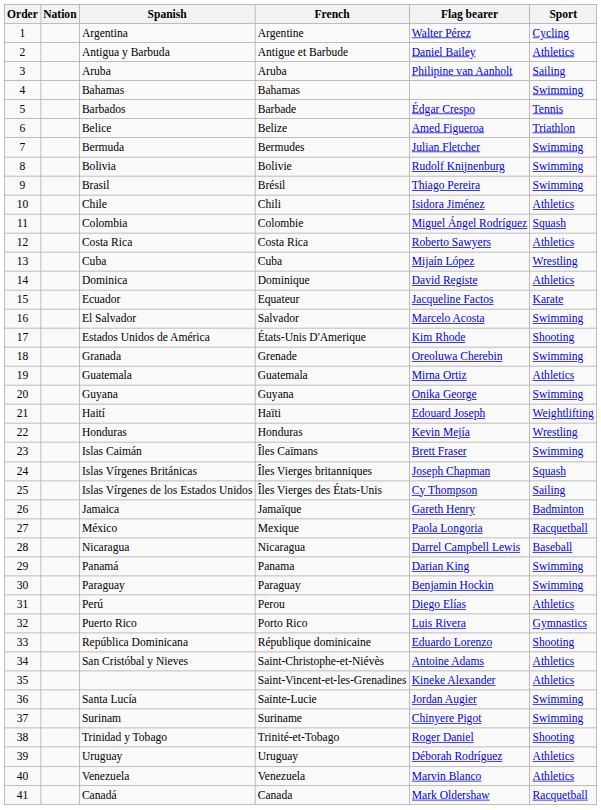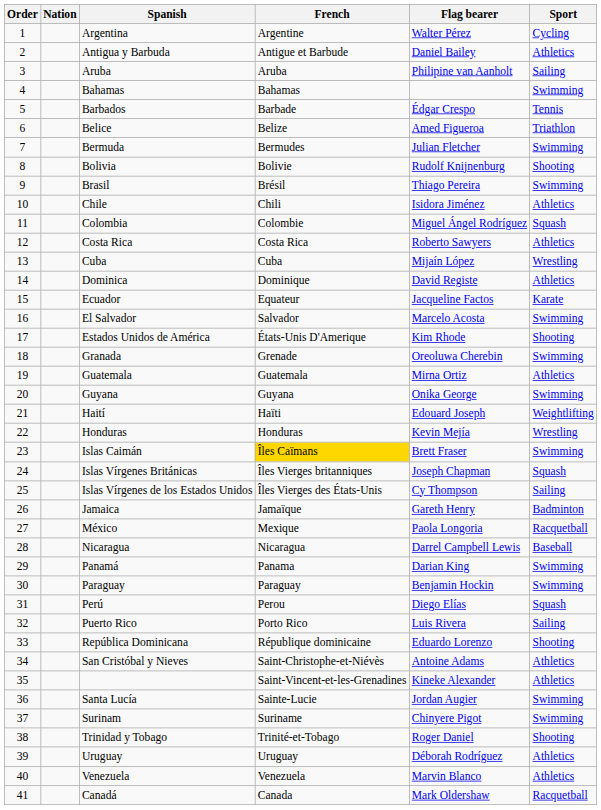 <table class="sortable wikitable" style="font-size:95%">
 <tr>
 <th>Order</th>
 <th>Nation</th>
 <th>Spanish</th>
 <th>French</th>
 <th>Flag bearer</th>
 <th>Sport</th>
 </tr>
 <tr>
 <td align=center>1</td>
 <td></td>
 <td>Argentina</td>
 <td>Argentine</td>
 <td><a href='#'>Walter Pérez</a></td>
 <td><a href='#'>Cycling</a></td>
 </tr>
 <tr>
 <td align=center>2</td>
 <td></td>
 <td>Antigua y Barbuda</td>
 <td>Antigue et Barbude</td>
 <td><a href='#'>Daniel Bailey</a></td>
 <td><a href='#'>Athletics</a></td>
 </tr>
 <tr>
 <td align=center>3</td>
 <td></td>
 <td>Aruba</td>
 <td>Aruba</td>
 <td><a href='#'>Philipine van Aanholt</a></td>
 <td><a href='#'>Sailing</a></td>
 </tr>
 <tr>
 <td align=center>4</td>
 <td></td>
 <td>Bahamas</td>
 <td>Bahamas</td>
 <td></td>
 <td><a href='#'>Swimming</a></td>
 </tr>
 <tr>
 <td align=center>5</td>
 <td></td>
 <td>Barbados</td>
 <td>Barbade</td>
 <td><a href='#'>Édgar Crespo</a></td>
 <td><a href='#'>Tennis</a></td>
 </tr>
 <tr>
 <td align=center>6</td>
 <td></td>
 <td>Belice</td>
 <td>Belize</td>
 <td><a href='#'>Amed Figueroa</a></td>
 <td><a href='#'>Triathlon</a></td>
 </tr>
 <tr>
 <td align=center>7</td>
 <td></td>
 <td>Bermuda</td>
 <td>Bermudes</td>
 <td><a href='#'>Julian Fletcher</a></td>
 <td><a href='#'>Swimming</a></td>
 </tr>
 <tr>
 <td align=center>8</td>
 <td></td>
 <td>Bolivia</td>
 <td>Bolivie</td>
 <td><a href='#'>Rudolf Knijnenburg</a></td>
-<td><a href='#'>Swimming</a></td>
+<td><a href='#'>Shooting</a></td>
 </tr>
 <tr>
 <td align=center>9</td>
 <td></td>
 <td>Brasil</td>
 <td>Brésil</td>
 <td><a href='#'>Thiago Pereira</a></td>
 <td><a href='#'>Swimming</a></td>
 </tr>
 <tr>
 <td align=center>10</td>
 <td></td>
 <td>Chile</td>
 <td>Chili</td>
 <td><a href='#'>Isidora Jiménez</a></td>
 <td><a href='#'>Athletics</a></td>
 </tr>
 <tr>
 <td align=center>11</td>
 <td></td>
 <td>Colombia</td>
 <td>Colombie</td>
 <td><a href='#'>Miguel Ángel Rodríguez</a></td>
 <td><a href='#'>Squash</a></td>
 </tr>
 <tr>
 <td align=center>12</td>
 <td></td>
 <td>Costa Rica</td>
 <td>Costa Rica</td>
 <td><a href='#'>Roberto Sawyers</a></td>
 <td><a href='#'>Athletics</a></td>
 </tr>
 <tr>
 <td align=center>13</td>
 <td></td>
 <td>Cuba</td>
 <td>Cuba</td>
 <td><a href='#'>Mijaín López</a></td>
 <td><a href='#'>Wrestling</a></td>
 </tr>
 <tr>
 <td align=center>14</td>
 <td></td>
 <td>Dominica</td>
 <td>Dominique</td>
 <td><a href='#'>David Registe</a></td>
 <td><a href='#'>Athletics</a></td>
 </tr>
 <tr>
 <td align=center>15</td>
 <td></td>
 <td>Ecuador</td>
 <td>Equateur</td>
 <td><a href='#'>Jacqueline Factos</a></td>
 <td><a href='#'>Karate</a></td>
 </tr>
 <tr>
 <td align=center>16</td>
 <td></td>
 <td>El Salvador</td>
 <td>Salvador</td>
 <td><a href='#'>Marcelo Acosta</a></td>
 <td><a href='#'>Swimming</a></td>
 </tr>
 <tr>
 <td align=center>17</td>
 <td></td>
 <td>Estados Unidos de América</td>
 <td>États-Unis D'Amerique</td>
 <td><a href='#'>Kim Rhode</a></td>
 <td><a href='#'>Shooting</a></td>
 </tr>
 <tr>
 <td align=center>18</td>
 <td></td>
 <td>Granada</td>
 <td>Grenade</td>
 <td><a href='#'>Oreoluwa Cherebin</a></td>
 <td><a href='#'>Swimming</a></td>
 </tr>
 <tr>
 <td align=center>19</td>
 <td></td>
 <td>Guatemala</td>
 <td>Guatemala</td>
 <td><a href='#'>Mirna Ortiz</a></td>
 <td><a href='#'>Athletics</a></td>
 </tr>
 <tr>
 <td align=center>20</td>
 <td></td>
 <td>Guyana</td>
 <td>Guyana</td>
 <td><a href='#'>Onika George</a></td>
 <td><a href='#'>Swimming</a></td>
 </tr>
 <tr>
 <td align=center>21</td>
 <td></td>
 <td>Haití</td>
 <td>Haïti</td>
 <td><a href='#'>Edouard Joseph</a></td>
 <td><a href='#'>Weightlifting</a></td>
 </tr>
 <tr>
 <td align=center>22</td>
 <td></td>
 <td>Honduras</td>
 <td>Honduras</td>
 <td><a href='#'>Kevin Mejía</a></td>
 <td><a href='#'>Wrestling</a></td>
 </tr>
 <tr>
 <td align=center>23</td>
 <td></td>
 <td>Islas Caimán</td>
-<td>Îles Caïmans</td>
+<td style="background: gold;">Îles Caïmans</td>
 <td><a href='#'>Brett Fraser</a></td>
 <td><a href='#'>Swimming</a></td>
 </tr>
 <tr>
 <td align=center>24</td>
 <td></td>
 <td>Islas Vírgenes Británicas</td>
 <td>Îles Vierges britanniques</td>
 <td><a href='#'>Joseph Chapman</a></td>
 <td><a href='#'>Squash</a></td>
 </tr>
 <tr>
 <td align=center>25</td>
 <td></td>
 <td>Islas Vírgenes de los Estados Unidos</td>
 <td>Îles Vierges des États-Unis</td>
 <td><a href='#'>Cy Thompson</a></td>
 <td><a href='#'>Sailing</a></td>
 </tr>
 <tr>
 <td align=center>26</td>
 <td></td>
 <td>Jamaica</td>
 <td>Jamaïque</td>
 <td><a href='#'>Gareth Henry</a></td>
 <td><a href='#'>Badminton</a></td>
 </tr>
 <tr>
 <td align=center>27</td>
 <td></td>
 <td>México</td>
 <td>Mexique</td>
 <td><a href='#'>Paola Longoria</a></td>
 <td><a href='#'>Racquetball</a></td>
 </tr>
 <tr>
 <td align=center>28</td>
 <td></td>
 <td>Nicaragua</td>
 <td>Nicaragua</td>
 <td><a href='#'>Darrel Campbell Lewis</a></td>
 <td><a href='#'>Baseball</a></td>
 </tr>
 <tr>
 <td align=center>29</td>
 <td></td>
 <td>Panamá</td>
 <td>Panama</td>
 <td><a href='#'>Darian King</a></td>
 <td><a href='#'>Swimming</a></td>
 </tr>
 <tr>
 <td align=center>30</td>
 <td></td>
 <td>Paraguay</td>
 <td>Paraguay</td>
 <td><a href='#'>Benjamin Hockin</a></td>
 <td><a href='#'>Swimming</a></td>
 </tr>
 <tr>
 <td align=center>31</td>
 <td></td>
 <td>Perú</td>
 <td>Perou</td>
 <td><a href='#'>Diego Elías</a></td>
-<td><a href='#'>Athletics</a></td>
+<td><a href='#'>Squash</a></td>
 </tr>
 <tr>
 <td align=center>32</td>
 <td></td>
 <td>Puerto Rico</td>
 <td>Porto Rico</td>
 <td><a href='#'>Luis Rivera</a></td>
-<td><a href='#'>Gymnastics</a></td>
+<td><a href='#'>Sailing</a></td>
 </tr>
 <tr>
 <td align=center>33</td>
 <td></td>
 <td>República Dominicana</td>
 <td>République dominicaine</td>
 <td><a href='#'>Eduardo Lorenzo</a></td>
 <td><a href='#'>Shooting</a></td>
 </tr>
 <tr>
 <td align=center>34</td>
 <td></td>
 <td>San Cristóbal y Nieves</td>
 <td>Saint-Christophe-et-Niévès</td>
 <td><a href='#'>Antoine Adams</a></td>
 <td><a href='#'>Athletics</a></td>
 </tr>
 <tr>
 <td align=center>35</td>
 <td></td>
 <td></td>
 <td>Saint-Vincent-et-les-Grenadines</td>
 <td><a href='#'>Kineke Alexander</a></td>
 <td><a href='#'>Athletics</a></td>
 </tr>
 <tr>
 <td align=center>36</td>
 <td></td>
 <td>Santa Lucía</td>
 <td>Sainte-Lucie</td>
 <td><a href='#'>Jordan Augier</a></td>
 <td><a href='#'>Swimming</a></td>
 </tr>
 <tr>
 <td align=center>37</td>
 <td></td>
 <td>Surinam</td>
 <td>Suriname</td>
 <td><a href='#'>Chinyere Pigot</a></td>
 <td><a href='#'>Swimming</a></td>
 </tr>
 <tr>
 <td align=center>38</td>
 <td></td>
 <td>Trinidad y Tobago</td>
 <td>Trinité-et-Tobago</td>
 <td><a href='#'>Roger Daniel</a></td>
 <td><a href='#'>Shooting</a></td>
 </tr>
 <tr>
 <td align=center>39</td>
 <td></td>
 <td>Uruguay</td>
 <td>Uruguay</td>
 <td><a href='#'>Déborah Rodríguez</a></td>
 <td><a href='#'>Athletics</a></td>
 </tr>
 <tr>
 <td align=center>40</td>
 <td></td>
 <td>Venezuela</td>
 <td>Venezuela</td>
 <td><a href='#'>Marvin Blanco</a></td>
 <td><a href='#'>Athletics</a></td>
 </tr>
 <tr>
 <td align=center>41</td>
 <td></td>
 <td>Canadá</td>
 <td>Canada</td>
 <td><a href='#'>Mark Oldershaw</a></td>
 <td><a href='#'>Racquetball</a></td>
 </tr>
 </table>
